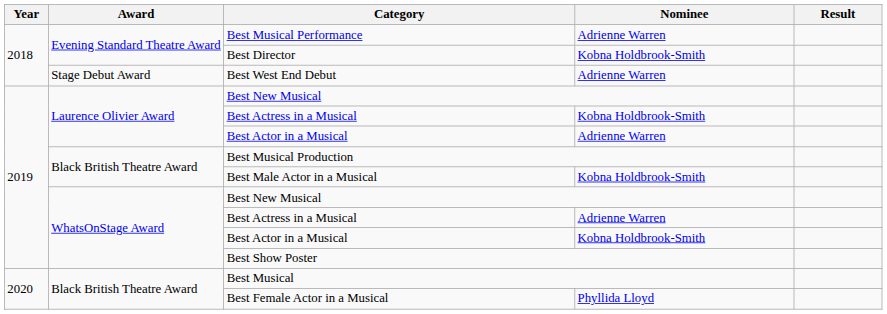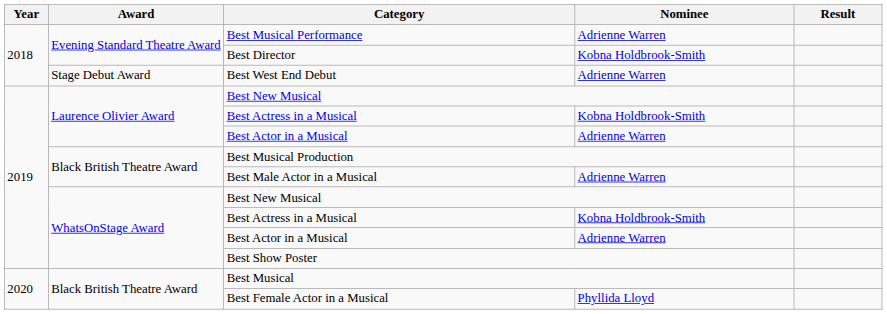 <table class="wikitable">
 <tr>
 <th style="width: 5%;">Year</th>
 <th style="width: 20%;">Award</th>
 <th style="width: 40%;">Category</th>
 <th style="width: 25%;">Nominee</th>
 <th style="width: 10%;">Result</th>
 </tr>
 <tr>
 <td rowspan="3">2018</td>
 <td rowspan="2"><a href='#'>Evening Standard Theatre Award</a></td>
 <td><a href='#'>Best Musical Performance</a></td>
 <td><a href='#'>Adrienne Warren</a></td>
 <td></td>
 </tr>
 <tr>
 <td>Best Director</td>
 <td><a href='#'>Kobna Holdbrook-Smith</a></td>
 <td></td>
 </tr>
 <tr>
 <td>Stage Debut Award</td>
 <td>Best West End Debut</td>
 <td><a href='#'>Adrienne Warren</a></td>
 <td></td>
 </tr>
 <tr>
 <td rowspan="9">2019</td>
 <td rowspan="3"><a href='#'>Laurence Olivier Award</a></td>
 <td colspan="2"><a href='#'>Best New Musical</a></td>
 <td></td>
 </tr>
 <tr>
 <td><a href='#'>Best Actress in a Musical</a></td>
 <td><a href='#'>Kobna Holdbrook-Smith</a></td>
 <td></td>
 </tr>
 <tr>
 <td><a href='#'>Best Actor in a Musical</a></td>
 <td><a href='#'>Adrienne Warren</a></td>
 <td></td>
 </tr>
 <tr>
 <td rowspan="2">Black British Theatre Award</td>
 <td colspan="2">Best Musical Production</td>
 <td></td>
 </tr>
 <tr>
 <td>Best Male Actor in a Musical</td>
-<td><a href='#'>Kobna Holdbrook-Smith</a></td>
+<td><a href='#'>Adrienne Warren</a></td>
 <td></td>
 </tr>
 <tr>
 <td rowspan="4"><a href='#'>WhatsOnStage Award</a></td>
 <td colspan="2">Best New Musical</td>
 <td></td>
 </tr>
 <tr>
 <td>Best Actress in a Musical</td>
-<td><a href='#'>Adrienne Warren</a></td>
+<td><a href='#'>Kobna Holdbrook-Smith</a></td>
 <td></td>
 </tr>
 <tr>
 <td>Best Actor in a Musical</td>
-<td><a href='#'>Kobna Holdbrook-Smith</a></td>
+<td><a href='#'>Adrienne Warren</a></td>
 <td></td>
 </tr>
 <tr>
 <td colspan="2">Best Show Poster</td>
 <td></td>
 </tr>
 <tr>
 <td rowspan="2">2020</td>
 <td rowspan="2">Black British Theatre Award</td>
 <td colspan="2">Best Musical</td>
 <td></td>
 </tr>
 <tr>
 <td>Best Female Actor in a Musical</td>
 <td><a href='#'>Phyllida Lloyd</a></td>
 <td></td>
 </tr>
 </table>
